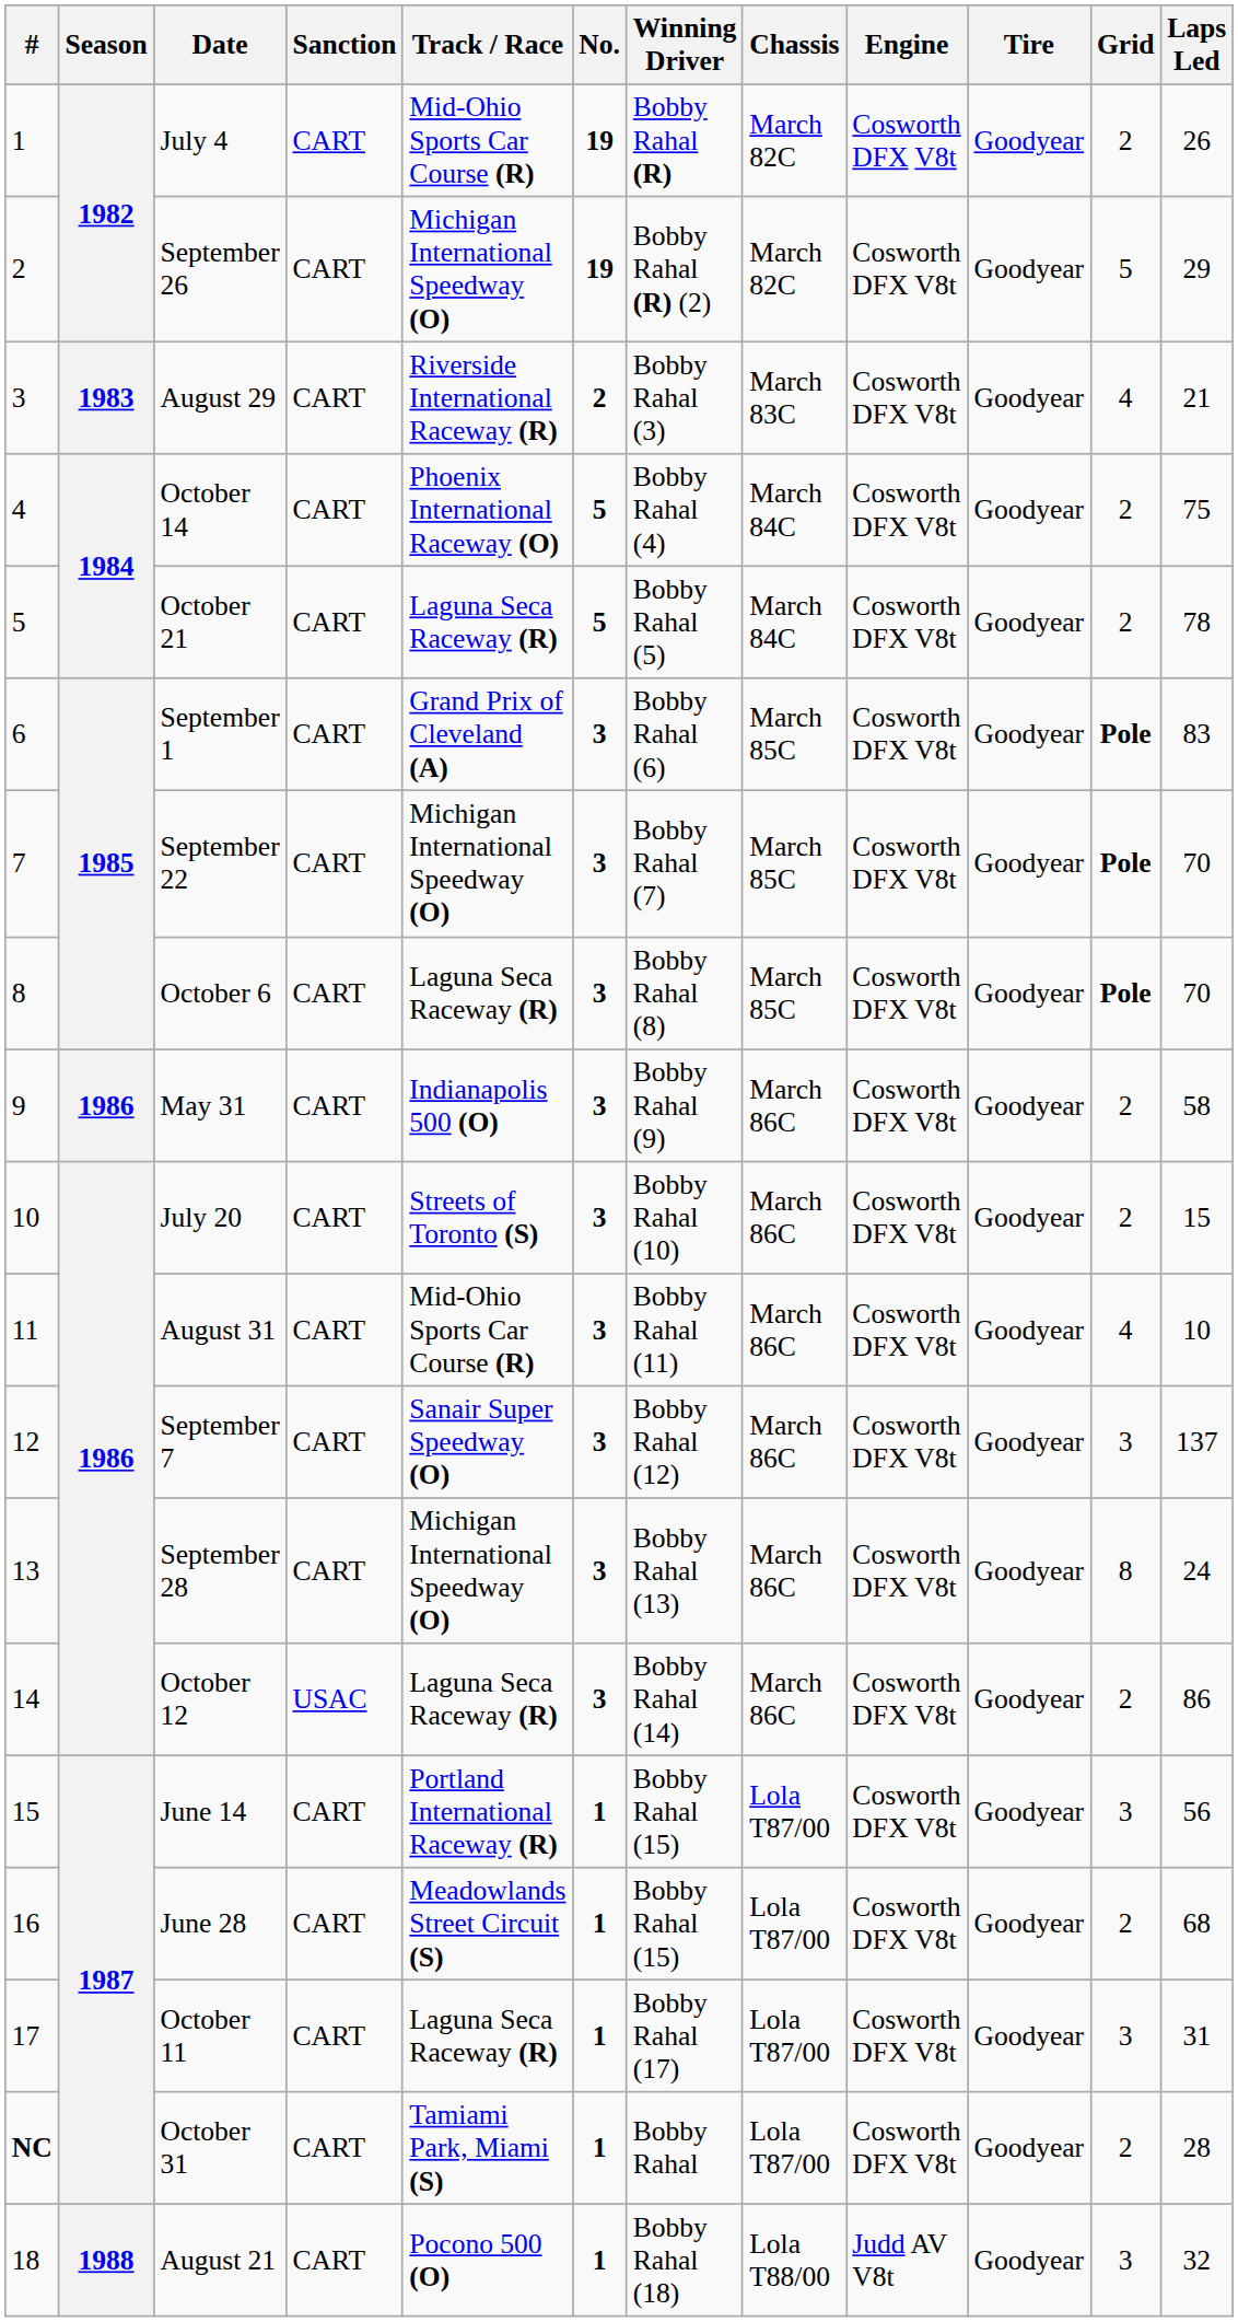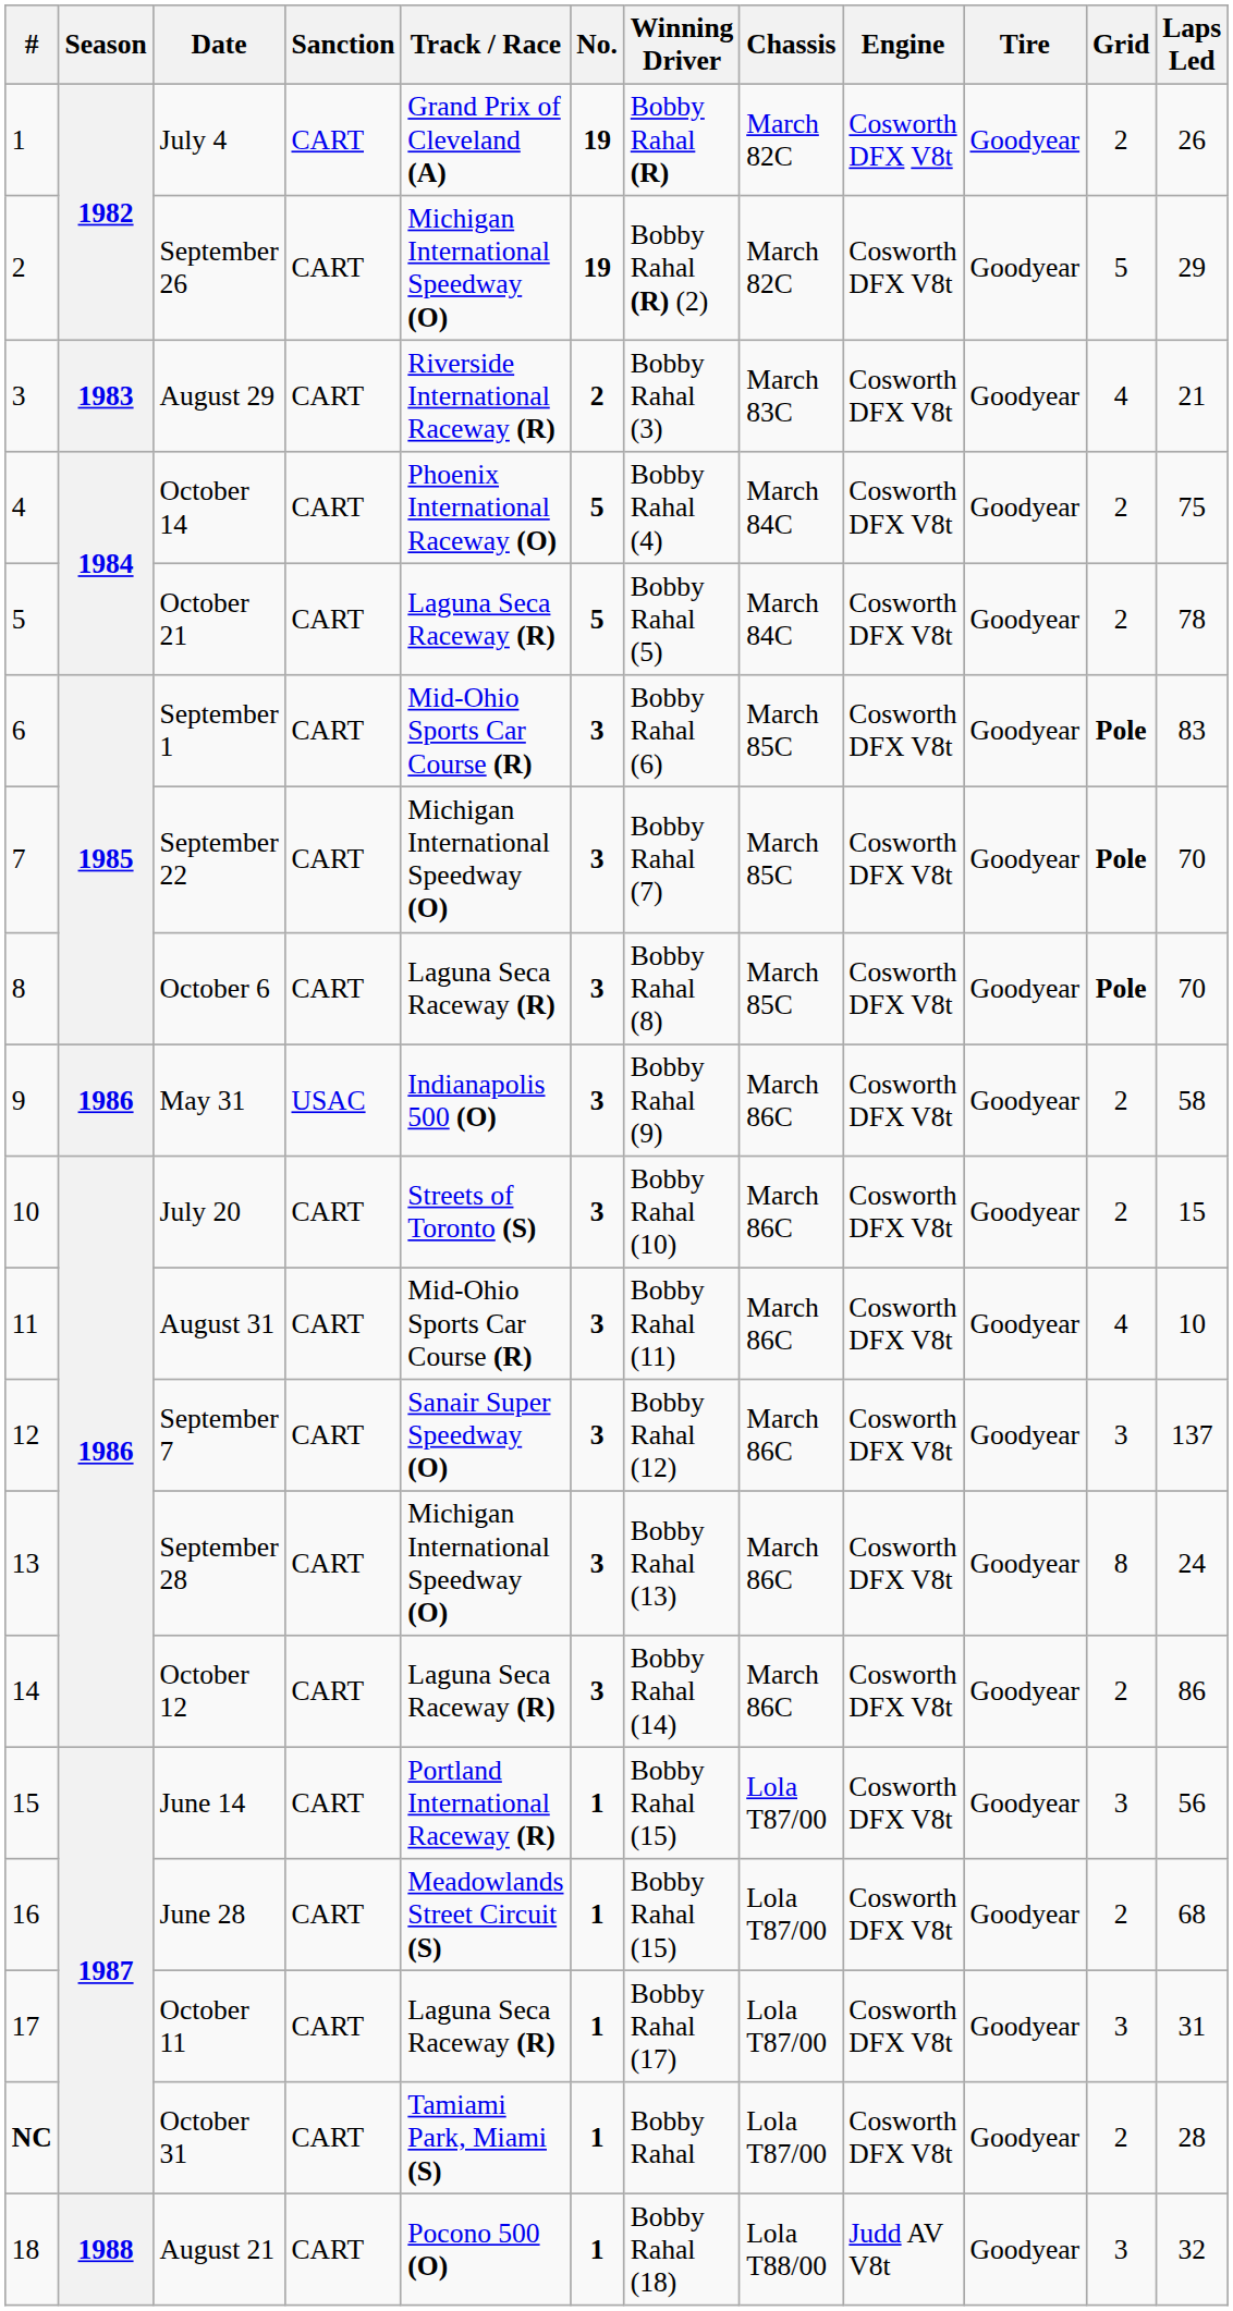 <table class="wikitable" style="font-size:95%;">
 <tr>
 <th>#</th>
 <th>Season</th>
 <th>Date</th>
 <th>Sanction</th>
 <th>Track / Race</th>
 <th>No.</th>
 <th>Winning Driver</th>
 <th>Chassis</th>
 <th>Engine</th>
 <th>Tire</th>
 <th>Grid</th>
 <th>Laps Led</th>
 </tr>
 <tr>
 <td>1</td>
 <th rowspan=2><a href='#'>1982</a></th>
 <td>July 4</td>
 <td><a href='#'>CART</a></td>
-<td><a href='#'>Mid-Ohio Sports Car Course</a> <strong>(R)</strong></td>
+<td><a href='#'>Grand Prix of Cleveland</a> <strong>(A)</strong></td>
 <td align=center><strong>19</strong></td>
 <td> <a href='#'>Bobby Rahal</a> <strong>(R)</strong></td>
 <td><a href='#'>March</a> 82C</td>
 <td><a href='#'>Cosworth</a> <a href='#'>DFX</a> <a href='#'>V8</a><a href='#'>t</a></td>
 <td><a href='#'>Goodyear</a></td>
 <td align=center>2</td>
 <td align=center>26</td>
 </tr>
 <tr>
 <td>2</td>
 <td>September 26</td>
 <td>CART</td>
 <td><a href='#'>Michigan International Speedway</a> <strong>(O)</strong></td>
 <td align=center><strong>19</strong></td>
 <td> Bobby Rahal <strong>(R)</strong> (2)</td>
 <td>March 82C</td>
 <td>Cosworth DFX V8t</td>
 <td>Goodyear</td>
 <td align=center>5</td>
 <td align=center>29</td>
 </tr>
 <tr>
 <td>3</td>
 <th><a href='#'>1983</a></th>
 <td>August 29</td>
 <td>CART</td>
 <td><a href='#'>Riverside International Raceway</a> <strong>(R)</strong></td>
 <td align=center><strong>2</strong></td>
 <td> Bobby Rahal (3)</td>
 <td>March 83C</td>
 <td>Cosworth DFX V8t</td>
 <td>Goodyear</td>
 <td align=center>4</td>
 <td align=center>21</td>
 </tr>
 <tr>
 <td>4</td>
 <th rowspan=2><a href='#'>1984</a></th>
 <td>October 14</td>
 <td>CART</td>
 <td><a href='#'>Phoenix International Raceway</a> <strong>(O)</strong></td>
 <td align="center"><strong>5</strong></td>
 <td> Bobby Rahal (4)</td>
 <td>March 84C</td>
 <td>Cosworth DFX V8t</td>
 <td>Goodyear</td>
 <td align=center>2</td>
 <td align=center>75</td>
 </tr>
 <tr>
 <td>5</td>
 <td>October 21</td>
 <td>CART</td>
 <td><a href='#'>Laguna Seca Raceway</a> <strong>(R)</strong></td>
 <td align="center"><strong>5</strong></td>
 <td> Bobby Rahal (5)</td>
 <td>March 84C</td>
 <td>Cosworth DFX V8t</td>
 <td>Goodyear</td>
 <td align=center>2</td>
 <td align=center>78</td>
 </tr>
 <tr>
 <td>6</td>
 <th rowspan=3><a href='#'>1985</a></th>
 <td>September 1</td>
 <td>CART</td>
-<td><a href='#'>Grand Prix of Cleveland</a> <strong>(A)</strong></td>
+<td><a href='#'>Mid-Ohio Sports Car Course</a> <strong>(R)</strong></td>
 <td align="center"><strong>3</strong></td>
 <td> Bobby Rahal (6)</td>
 <td>March 85C</td>
 <td>Cosworth DFX V8t</td>
 <td>Goodyear</td>
 <td align=center><strong>Pole</strong></td>
 <td align=center>83</td>
 </tr>
 <tr>
 <td>7</td>
 <td>September 22</td>
 <td>CART</td>
 <td>Michigan International Speedway <strong>(O)</strong></td>
 <td align="center"><strong>3</strong></td>
 <td> Bobby Rahal (7)</td>
 <td>March 85C</td>
 <td>Cosworth DFX V8t</td>
 <td>Goodyear</td>
 <td align=center><strong>Pole</strong></td>
 <td align=center>70</td>
 </tr>
 <tr>
 <td>8</td>
 <td>October 6</td>
 <td>CART</td>
 <td>Laguna Seca Raceway <strong>(R)</strong></td>
 <td align="center"><strong>3</strong></td>
 <td> Bobby Rahal (8)</td>
 <td>March 85C</td>
 <td>Cosworth DFX V8t</td>
 <td>Goodyear</td>
 <td align=center><strong>Pole</strong></td>
 <td align=center>70</td>
 </tr>
 <tr>
 <td>9</td>
 <th><a href='#'>1986</a></th>
 <td>May 31</td>
-<td>CART</td>
+<td><a href='#'>USAC</a></td>
 <td><a href='#'>Indianapolis 500</a> <strong>(O)</strong></td>
 <td align="center"><strong>3</strong></td>
 <td> Bobby Rahal (9)</td>
 <td>March 86C</td>
 <td>Cosworth DFX V8t</td>
 <td>Goodyear</td>
 <td align=center>2</td>
 <td align=center>58</td>
 </tr>
 <tr>
 <td>10</td>
 <th rowspan=5><a href='#'>1986</a></th>
 <td>July 20</td>
 <td>CART</td>
 <td><a href='#'>Streets of Toronto</a> <strong>(S)</strong></td>
 <td align="center"><strong>3</strong></td>
 <td> Bobby Rahal (10)</td>
 <td>March 86C</td>
 <td>Cosworth DFX V8t</td>
 <td>Goodyear</td>
 <td align=center>2</td>
 <td align=center>15</td>
 </tr>
 <tr>
 <td>11</td>
 <td>August 31</td>
 <td>CART</td>
 <td>Mid-Ohio Sports Car Course <strong>(R)</strong></td>
 <td align="center"><strong>3</strong></td>
 <td> Bobby Rahal (11)</td>
 <td>March 86C</td>
 <td>Cosworth DFX V8t</td>
 <td>Goodyear</td>
 <td align=center>4</td>
 <td align=center>10</td>
 </tr>
 <tr>
 <td>12</td>
 <td>September 7</td>
 <td>CART</td>
 <td><a href='#'>Sanair Super Speedway</a> <strong>(O)</strong></td>
 <td align="center"><strong>3</strong></td>
 <td> Bobby Rahal (12)</td>
 <td>March 86C</td>
 <td>Cosworth DFX V8t</td>
 <td>Goodyear</td>
 <td align=center>3</td>
 <td align=center>137</td>
 </tr>
 <tr>
 <td>13</td>
 <td>September 28</td>
 <td>CART</td>
 <td>Michigan International Speedway <strong>(O)</strong></td>
 <td align="center"><strong>3</strong></td>
 <td> Bobby Rahal (13)</td>
 <td>March 86C</td>
 <td>Cosworth DFX V8t</td>
 <td>Goodyear</td>
 <td align=center>8</td>
 <td align=center>24</td>
 </tr>
 <tr>
 <td>14</td>
 <td>October 12</td>
-<td><a href='#'>USAC</a></td>
+<td>CART</td>
 <td>Laguna Seca Raceway <strong>(R)</strong></td>
 <td align="center"><strong>3</strong></td>
 <td> Bobby Rahal (14)</td>
 <td>March 86C</td>
 <td>Cosworth DFX V8t</td>
 <td>Goodyear</td>
 <td align=center>2</td>
 <td align=center>86</td>
 </tr>
 <tr>
 <td>15</td>
 <th rowspan=4><a href='#'>1987</a></th>
 <td>June 14</td>
 <td>CART</td>
 <td><a href='#'>Portland International Raceway</a> <strong>(R)</strong></td>
 <td align="center"><strong>1</strong></td>
 <td> Bobby Rahal (15)</td>
 <td><a href='#'>Lola</a> T87/00</td>
 <td>Cosworth DFX V8t</td>
 <td>Goodyear</td>
 <td align=center>3</td>
 <td align=center>56</td>
 </tr>
 <tr>
 <td>16</td>
 <td>June 28</td>
 <td>CART</td>
 <td><a href='#'>Meadowlands Street Circuit</a> <strong>(S)</strong></td>
 <td align="center"><strong>1</strong></td>
 <td> Bobby Rahal (15)</td>
 <td>Lola T87/00</td>
 <td>Cosworth DFX V8t</td>
 <td>Goodyear</td>
 <td align=center>2</td>
 <td align=center>68</td>
 </tr>
 <tr>
 <td>17</td>
 <td>October 11</td>
 <td>CART</td>
 <td>Laguna Seca Raceway <strong>(R)</strong></td>
 <td align="center"><strong>1</strong></td>
 <td> Bobby Rahal (17)</td>
 <td>Lola T87/00</td>
 <td>Cosworth DFX V8t</td>
 <td>Goodyear</td>
 <td align=center>3</td>
 <td align=center>31</td>
 </tr>
 <tr>
 <td><strong>NC</strong></td>
 <td>October 31</td>
 <td>CART</td>
 <td><a href='#'>Tamiami Park, Miami</a> <strong>(S)</strong></td>
 <td align="center"><strong>1</strong></td>
 <td> Bobby Rahal</td>
 <td>Lola T87/00</td>
 <td>Cosworth DFX V8t</td>
 <td>Goodyear</td>
 <td align=center>2</td>
 <td align=center>28</td>
 </tr>
 <tr>
 <td>18</td>
 <th><a href='#'>1988</a></th>
 <td>August 21</td>
 <td>CART</td>
 <td><a href='#'>Pocono 500</a> <strong>(O)</strong></td>
 <td align="center"><strong>1</strong></td>
 <td> Bobby Rahal (18)</td>
 <td>Lola T88/00</td>
 <td><a href='#'>Judd</a> AV V8t</td>
 <td>Goodyear</td>
 <td align=center>3</td>
 <td align=center>32</td>
 </tr>
 </table>
